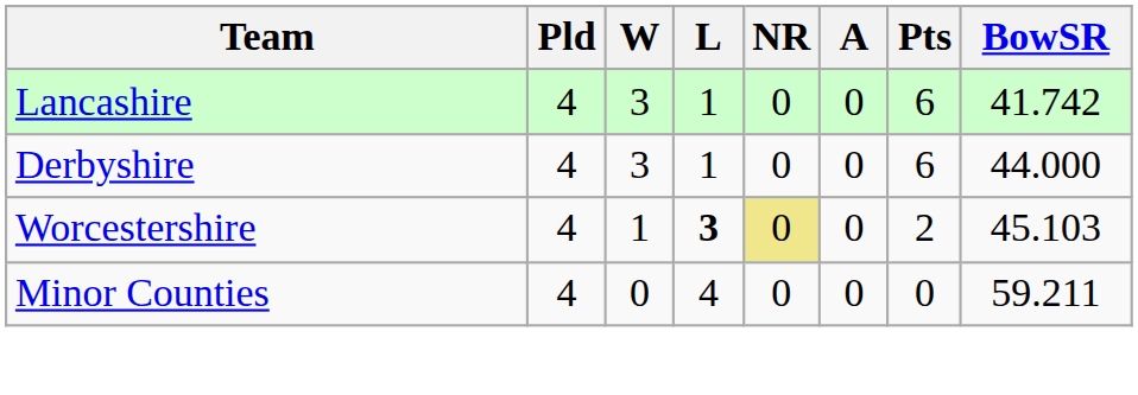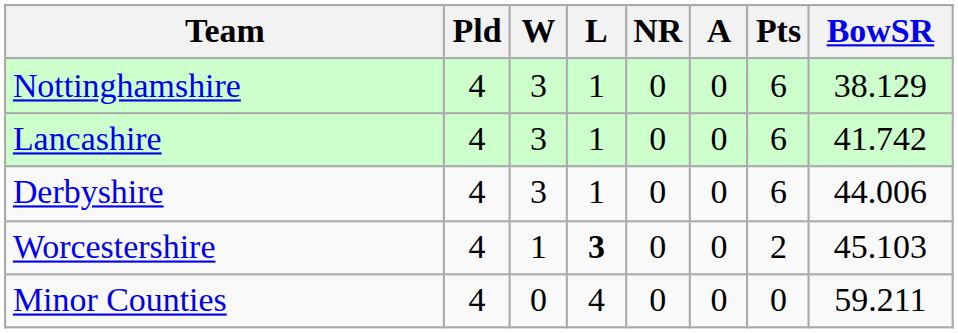 <table class="wikitable" style="text-align: center;">
 <tr>
 <th width=200>Team</th>
 <th width=20>Pld</th>
 <th width=20>W</th>
 <th width=20>L</th>
 <th width=20>NR</th>
 <th width=20>A</th>
 <th width=20>Pts</th>
 <th width=60><a href='#'>BowSR</a></th>
+</tr>
+<tr bgcolor="#ccffcc">
+<td align=left><a href='#'>Nottinghamshire</a></td>
+<td>4</td>
+<td>3</td>
+<td>1</td>
+<td>0</td>
+<td>0</td>
+<td>6</td>
+<td>38.129</td>
 </tr>
 <tr bgcolor="#ccffcc">
 <td align=left><a href='#'>Lancashire</a></td>
 <td>4</td>
 <td>3</td>
 <td>1</td>
 <td>0</td>
 <td>0</td>
 <td>6</td>
 <td>41.742</td>
 </tr>
 <tr>
 <td align=left><a href='#'>Derbyshire</a></td>
 <td>4</td>
 <td>3</td>
 <td>1</td>
 <td>0</td>
 <td>0</td>
 <td>6</td>
-<td>44.000</td>
+<td>44.006</td>
 </tr>
 <tr>
 <td align=left><a href='#'>Worcestershire</a></td>
 <td>4</td>
 <td>1</td>
 <td><strong>3</strong></td>
-<td style="background: khaki;">0</td>
+<td>0</td>
 <td>0</td>
 <td>2</td>
 <td>45.103</td>
 </tr>
 <tr>
 <td align=left><a href='#'>Minor Counties</a></td>
 <td>4</td>
 <td>0</td>
 <td>4</td>
 <td>0</td>
 <td>0</td>
 <td>0</td>
 <td>59.211</td>
 </tr>
 </table>
